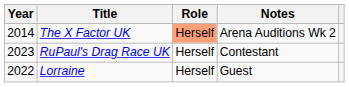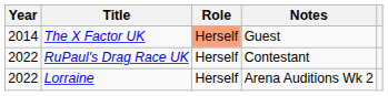 <table class="wikitable">
 <tr>
 <th>Year</th>
 <th>Title</th>
 <th>Role</th>
 <th>Notes</th>
 <th style="text-align: center;" class="unsortable"></th>
 </tr>
 <tr>
 <td>2014</td>
 <td><em><a href='#'>The X Factor UK</a></em></td>
 <td style="background: lightsalmon;">Herself</td>
-<td>Arena Auditions Wk 2</td>
+<td>Guest</td>
 <td></td>
 </tr>
 <tr>
-<td>2023</td>
+<td>2022</td>
 <td><em><a href='#'>RuPaul's Drag Race UK</a></em></td>
 <td>Herself</td>
 <td>Contestant</td>
 <td></td>
 </tr>
 <tr>
 <td>2022</td>
 <td><em><a href='#'>Lorraine</a></em></td>
 <td>Herself</td>
-<td>Guest</td>
+<td>Arena Auditions Wk 2</td>
 <td></td>
 </tr>
 </table>
